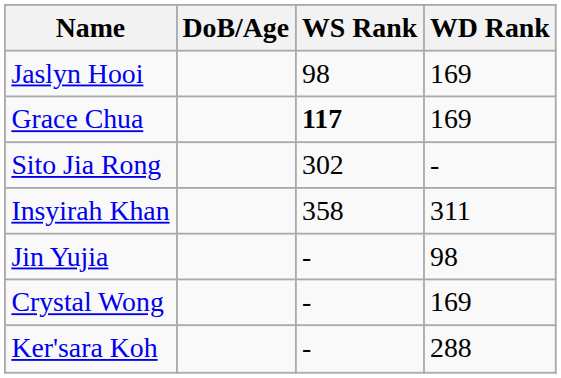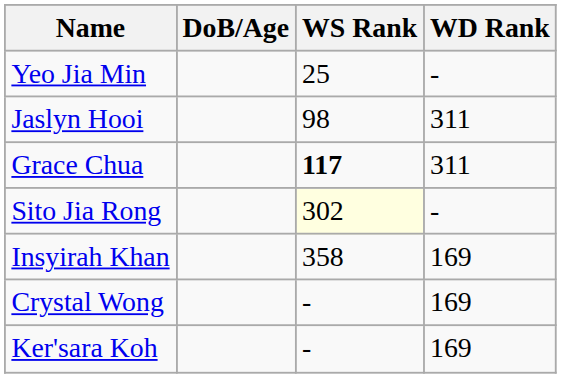 <table class="wikitable" style="text-align: left; font-size:95%;">
 <tr>
 <th>Name</th>
 <th>DoB/Age</th>
 <th>WS Rank</th>
 <th>WD Rank</th>
 </tr>
 <tr>
+<td><a href='#'>Yeo Jia Min</a></td>
+<td></td>
+<td>25</td>
+<td>-</td>
+</tr>
+<tr>
 <td><a href='#'>Jaslyn Hooi</a></td>
 <td></td>
 <td>98</td>
-<td>169</td>
+<td>311</td>
 </tr>
 <tr>
 <td><a href='#'>Grace Chua</a></td>
 <td></td>
 <td><strong>117</strong></td>
-<td>169</td>
+<td>311</td>
 </tr>
 <tr>
 <td><a href='#'>Sito Jia Rong</a></td>
 <td></td>
-<td>302</td>
+<td style="background: lightyellow;">302</td>
 <td>-</td>
 </tr>
 <tr>
 <td><a href='#'>Insyirah Khan</a></td>
 <td></td>
 <td>358</td>
-<td>311</td>
-</tr>
-<tr>
-<td><a href='#'>Jin Yujia</a></td>
-<td></td>
-<td>-</td>
-<td>98</td>
+<td>169</td>
 </tr>
 <tr>
 <td><a href='#'>Crystal Wong</a></td>
 <td></td>
 <td>-</td>
 <td>169</td>
 </tr>
 <tr>
 <td><a href='#'>Ker'sara Koh</a></td>
 <td></td>
 <td>-</td>
-<td>288</td>
+<td>169</td>
 </tr>
 </table>
